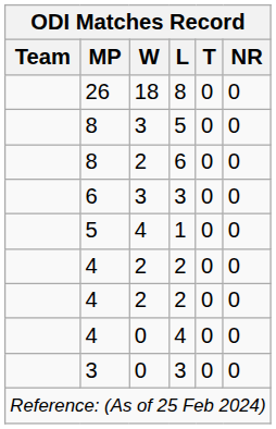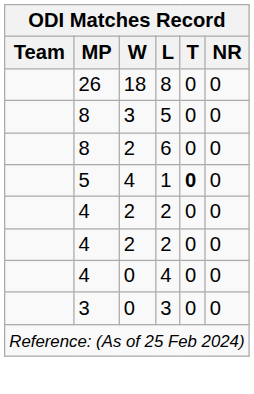 <table class="wikitable sortable">
 <tr>
 <th colspan="6">ODI Matches Record</th>
 </tr>
 <tr>
 <th>Team</th>
 <th>MP</th>
 <th>W</th>
 <th>L</th>
 <th>T</th>
 <th>NR</th>
 </tr>
 <tr>
 <td></td>
 <td>26</td>
 <td>18</td>
 <td>8</td>
 <td>0</td>
 <td>0</td>
 </tr>
 <tr>
 <td></td>
 <td>8</td>
 <td>3</td>
 <td>5</td>
 <td>0</td>
 <td>0</td>
 </tr>
 <tr>
 <td></td>
 <td>8</td>
 <td>2</td>
 <td>6</td>
 <td>0</td>
 <td>0</td>
 </tr>
 <tr>
 <td></td>
-<td>6</td>
-<td>3</td>
-<td>3</td>
-<td>0</td>
-<td>0</td>
-</tr>
-<tr>
-<td></td>
 <td>5</td>
 <td>4</td>
 <td>1</td>
-<td>0</td>
+<td><strong>0</strong></td>
 <td>0</td>
 </tr>
 <tr>
 <td></td>
 <td>4</td>
 <td>2</td>
 <td>2</td>
 <td>0</td>
 <td>0</td>
 </tr>
 <tr>
 <td></td>
 <td>4</td>
 <td>2</td>
 <td>2</td>
 <td>0</td>
 <td>0</td>
 </tr>
 <tr>
 <td></td>
 <td>4</td>
 <td>0</td>
 <td>4</td>
 <td>0</td>
 <td>0</td>
 </tr>
 <tr>
 <td></td>
 <td>3</td>
 <td>0</td>
 <td>3</td>
 <td>0</td>
 <td>0</td>
 </tr>
 <tr>
 <td colspan="6"><em><small>Reference:  (As of 25 Feb 2024)</small></em></td>
 </tr>
 </table>
